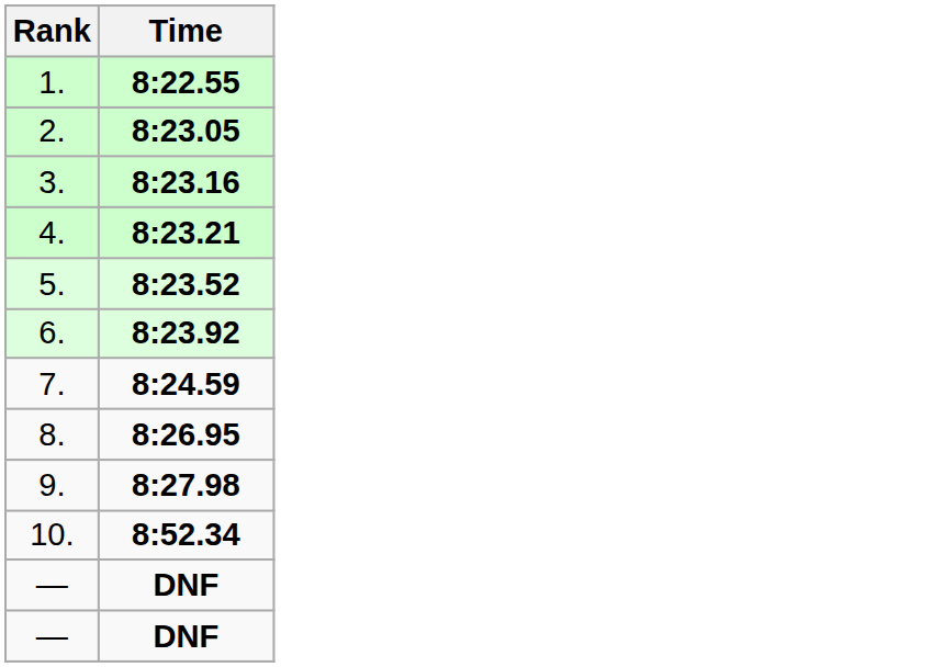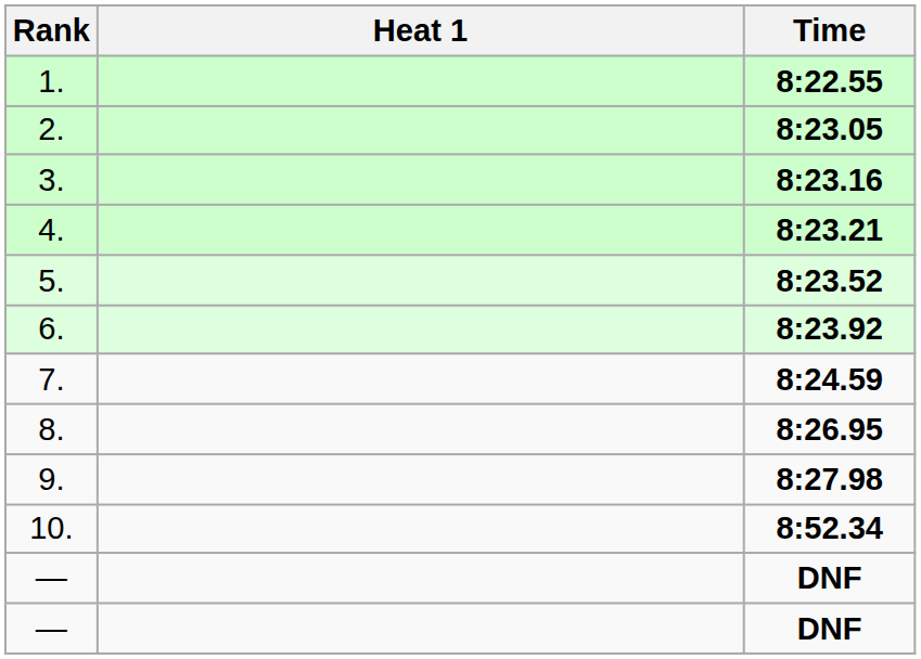 <table class="wikitable" style="border-collapse: collapse; font-size: 90%;">
 <tr>
 <th>Rank</th>
+<th style="width: 20em">Heat 1</th>
 <th style="width: 5em">Time</th>
 </tr>
 <tr style="background:#ccffcc;">
 <td align="center">1.</td>
+<td></td>
 <td align="center"><strong>8:22.55</strong></td>
 </tr>
 <tr style="background:#ccffcc;">
 <td align="center">2.</td>
+<td></td>
 <td align="center"><strong>8:23.05</strong></td>
 </tr>
 <tr style="background:#ccffcc;">
 <td align="center">3.</td>
+<td></td>
 <td align="center"><strong>8:23.16</strong></td>
 </tr>
 <tr style="background:#ccffcc;">
 <td align="center">4.</td>
+<td></td>
 <td align="center"><strong>8:23.21</strong></td>
 </tr>
 <tr style="background:#ddffdd;">
 <td align="center">5.</td>
+<td></td>
 <td align="center"><strong>8:23.52</strong></td>
 </tr>
 <tr style="background:#ddffdd;">
 <td align="center">6.</td>
+<td></td>
 <td align="center"><strong>8:23.92</strong></td>
 </tr>
 <tr>
 <td align="center">7.</td>
+<td></td>
 <td align="center"><strong>8:24.59</strong></td>
 </tr>
 <tr>
 <td align="center">8.</td>
+<td></td>
 <td align="center"><strong>8:26.95</strong></td>
 </tr>
 <tr>
 <td align="center">9.</td>
+<td></td>
 <td align="center"><strong>8:27.98</strong></td>
 </tr>
 <tr>
 <td align="center">10.</td>
+<td></td>
 <td align="center"><strong>8:52.34</strong></td>
 </tr>
 <tr>
 <td align="center">—</td>
+<td></td>
 <td align="center"><strong>DNF</strong></td>
 </tr>
 <tr>
 <td align="center">—</td>
+<td></td>
 <td align="center"><strong>DNF</strong></td>
 </tr>
 </table>
